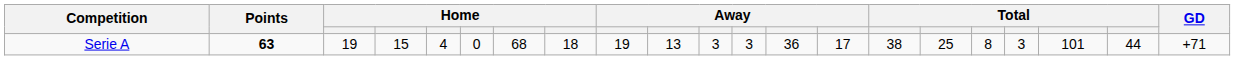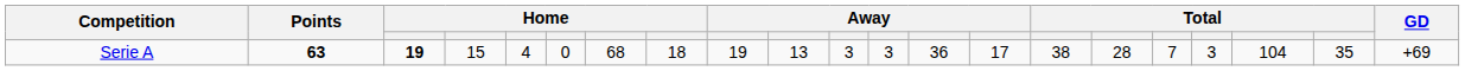 <table class="wikitable" style="font-size:90%;width:100%;margin:auto;clear:both;text-align:center;">
 <tr>
 <th rowspan="2">Competition</th>
 <th rowspan="2">Points</th>
 <th colspan="6">Home</th>
 <th colspan="6">Away</th>
 <th colspan="6">Total</th>
 <th rowspan="2"><a href='#'>GD</a></th>
 </tr>
 <tr>
 <th></th>
 <th></th>
 <th></th>
 <th></th>
 <th></th>
 <th></th>
 <th></th>
 <th></th>
 <th></th>
 <th></th>
 <th></th>
 <th></th>
 <th></th>
 <th></th>
 <th></th>
 <th></th>
 <th></th>
 <th></th>
 </tr>
 <tr>
 <td><a href='#'>Serie A</a></td>
 <td><strong>63</strong></td>
-<td>19</td>
+<td><strong>19</strong></td>
 <td>15</td>
 <td>4</td>
 <td>0</td>
 <td>68</td>
 <td>18</td>
 <td>19</td>
 <td>13</td>
 <td>3</td>
 <td>3</td>
 <td>36</td>
 <td>17</td>
 <td>38</td>
-<td>25</td>
-<td>8</td>
+<td>28</td>
+<td>7</td>
 <td>3</td>
-<td>101</td>
-<td>44</td>
-<td>+71</td>
+<td>104</td>
+<td>35</td>
+<td>+69</td>
 </tr>
 </table>
